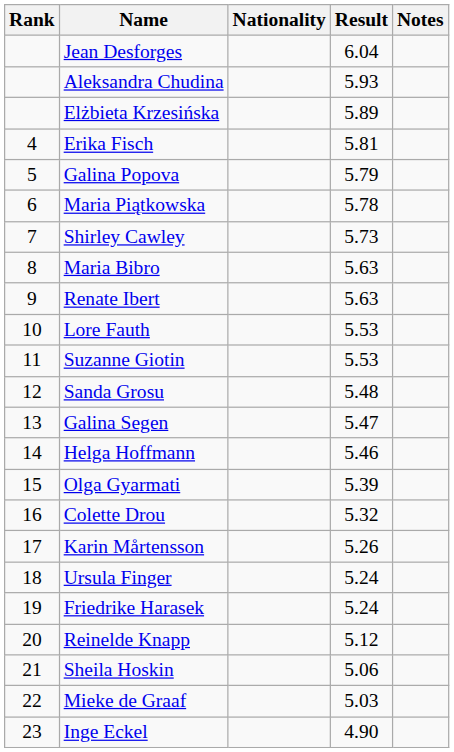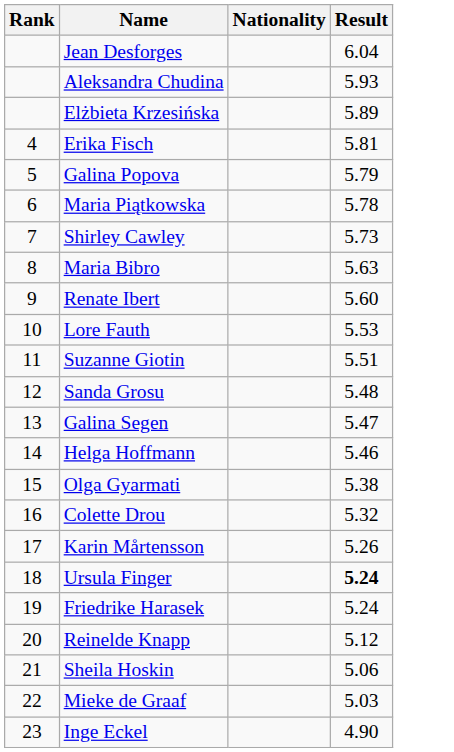 <table class="wikitable sortable" style="text-align:center">
 <tr>
 <th>Rank</th>
 <th>Name</th>
 <th>Nationality</th>
 <th>Result</th>
-<th>Notes</th>
 </tr>
 <tr>
 <td></td>
 <td align=left><a href='#'>Jean Desforges</a></td>
 <td align=left></td>
 <td>6.04</td>
-<td></td>
 </tr>
 <tr>
 <td></td>
 <td align=left><a href='#'>Aleksandra Chudina</a></td>
 <td align=left></td>
 <td>5.93</td>
-<td></td>
 </tr>
 <tr>
 <td></td>
 <td align=left><a href='#'>Elżbieta Krzesińska</a></td>
 <td align=left></td>
 <td>5.89</td>
-<td></td>
 </tr>
 <tr>
 <td>4</td>
 <td align=left><a href='#'>Erika Fisch</a></td>
 <td align=left></td>
 <td>5.81</td>
-<td></td>
 </tr>
 <tr>
 <td>5</td>
 <td align=left><a href='#'>Galina Popova</a></td>
 <td align=left></td>
 <td>5.79</td>
-<td></td>
 </tr>
 <tr>
 <td>6</td>
 <td align=left><a href='#'>Maria Piątkowska</a></td>
 <td align=left></td>
 <td>5.78</td>
-<td></td>
 </tr>
 <tr>
 <td>7</td>
 <td align=left><a href='#'>Shirley Cawley</a></td>
 <td align=left></td>
 <td>5.73</td>
-<td></td>
 </tr>
 <tr>
 <td>8</td>
 <td align=left><a href='#'>Maria Bibro</a></td>
 <td align=left></td>
 <td>5.63</td>
-<td></td>
 </tr>
 <tr>
 <td>9</td>
 <td align=left><a href='#'>Renate Ibert</a></td>
 <td align=left></td>
-<td>5.63</td>
-<td></td>
+<td>5.60</td>
 </tr>
 <tr>
 <td>10</td>
 <td align=left><a href='#'>Lore Fauth</a></td>
 <td align=left></td>
 <td>5.53</td>
-<td></td>
 </tr>
 <tr>
 <td>11</td>
 <td align=left><a href='#'>Suzanne Giotin</a></td>
 <td align=left></td>
-<td>5.53</td>
-<td></td>
+<td>5.51</td>
 </tr>
 <tr>
 <td>12</td>
 <td align=left><a href='#'>Sanda Grosu</a></td>
 <td align=left></td>
 <td>5.48</td>
-<td></td>
 </tr>
 <tr>
 <td>13</td>
 <td align=left><a href='#'>Galina Segen</a></td>
 <td align=left></td>
 <td>5.47</td>
-<td></td>
 </tr>
 <tr>
 <td>14</td>
 <td align=left><a href='#'>Helga Hoffmann</a></td>
 <td align=left></td>
 <td>5.46</td>
-<td></td>
 </tr>
 <tr>
 <td>15</td>
 <td align=left><a href='#'>Olga Gyarmati</a></td>
 <td align=left></td>
-<td>5.39</td>
-<td></td>
+<td>5.38</td>
 </tr>
 <tr>
 <td>16</td>
 <td align=left><a href='#'>Colette Drou</a></td>
 <td align=left></td>
 <td>5.32</td>
-<td></td>
 </tr>
 <tr>
 <td>17</td>
 <td align=left><a href='#'>Karin Mårtensson</a></td>
 <td align=left></td>
 <td>5.26</td>
-<td></td>
 </tr>
 <tr>
 <td>18</td>
 <td align=left><a href='#'>Ursula Finger</a></td>
 <td align=left></td>
-<td>5.24</td>
-<td></td>
+<td><strong>5.24</strong></td>
 </tr>
 <tr>
 <td>19</td>
 <td align=left><a href='#'>Friedrike Harasek</a></td>
 <td align=left></td>
 <td>5.24</td>
-<td></td>
 </tr>
 <tr>
 <td>20</td>
 <td align=left><a href='#'>Reinelde Knapp</a></td>
 <td align=left></td>
 <td>5.12</td>
-<td></td>
 </tr>
 <tr>
 <td>21</td>
 <td align=left><a href='#'>Sheila Hoskin</a></td>
 <td align=left></td>
 <td>5.06</td>
-<td></td>
 </tr>
 <tr>
 <td>22</td>
 <td align=left><a href='#'>Mieke de Graaf</a></td>
 <td align=left></td>
 <td>5.03</td>
-<td></td>
 </tr>
 <tr>
 <td>23</td>
 <td align=left><a href='#'>Inge Eckel</a></td>
 <td align=left></td>
 <td>4.90</td>
-<td></td>
 </tr>
 </table>
